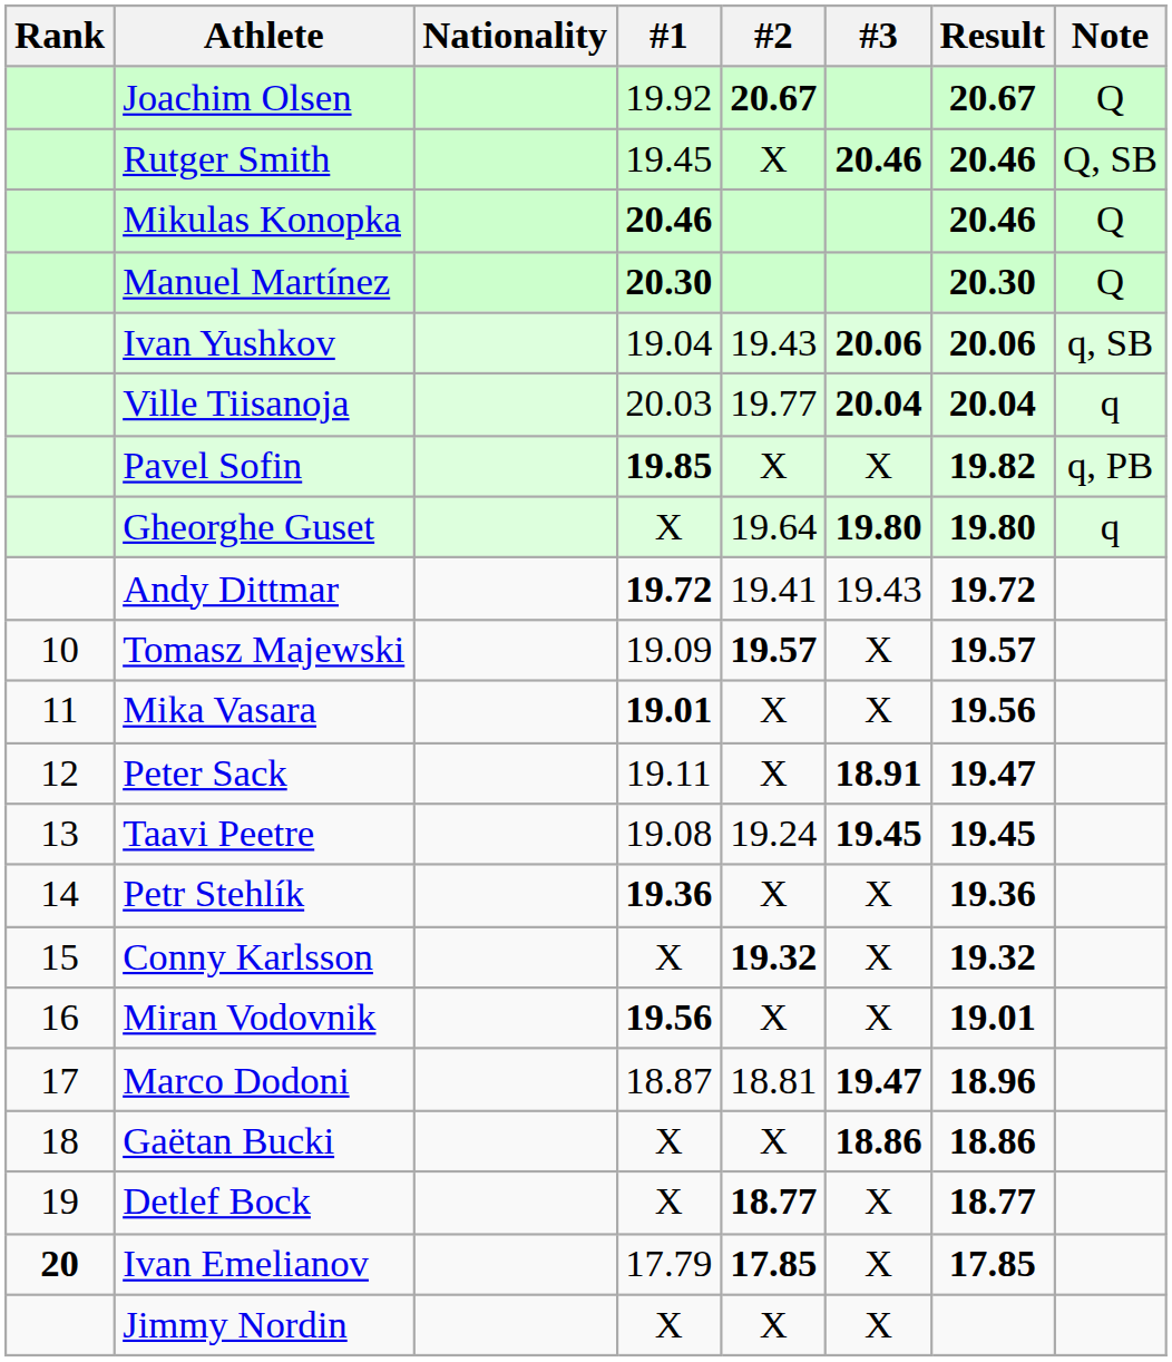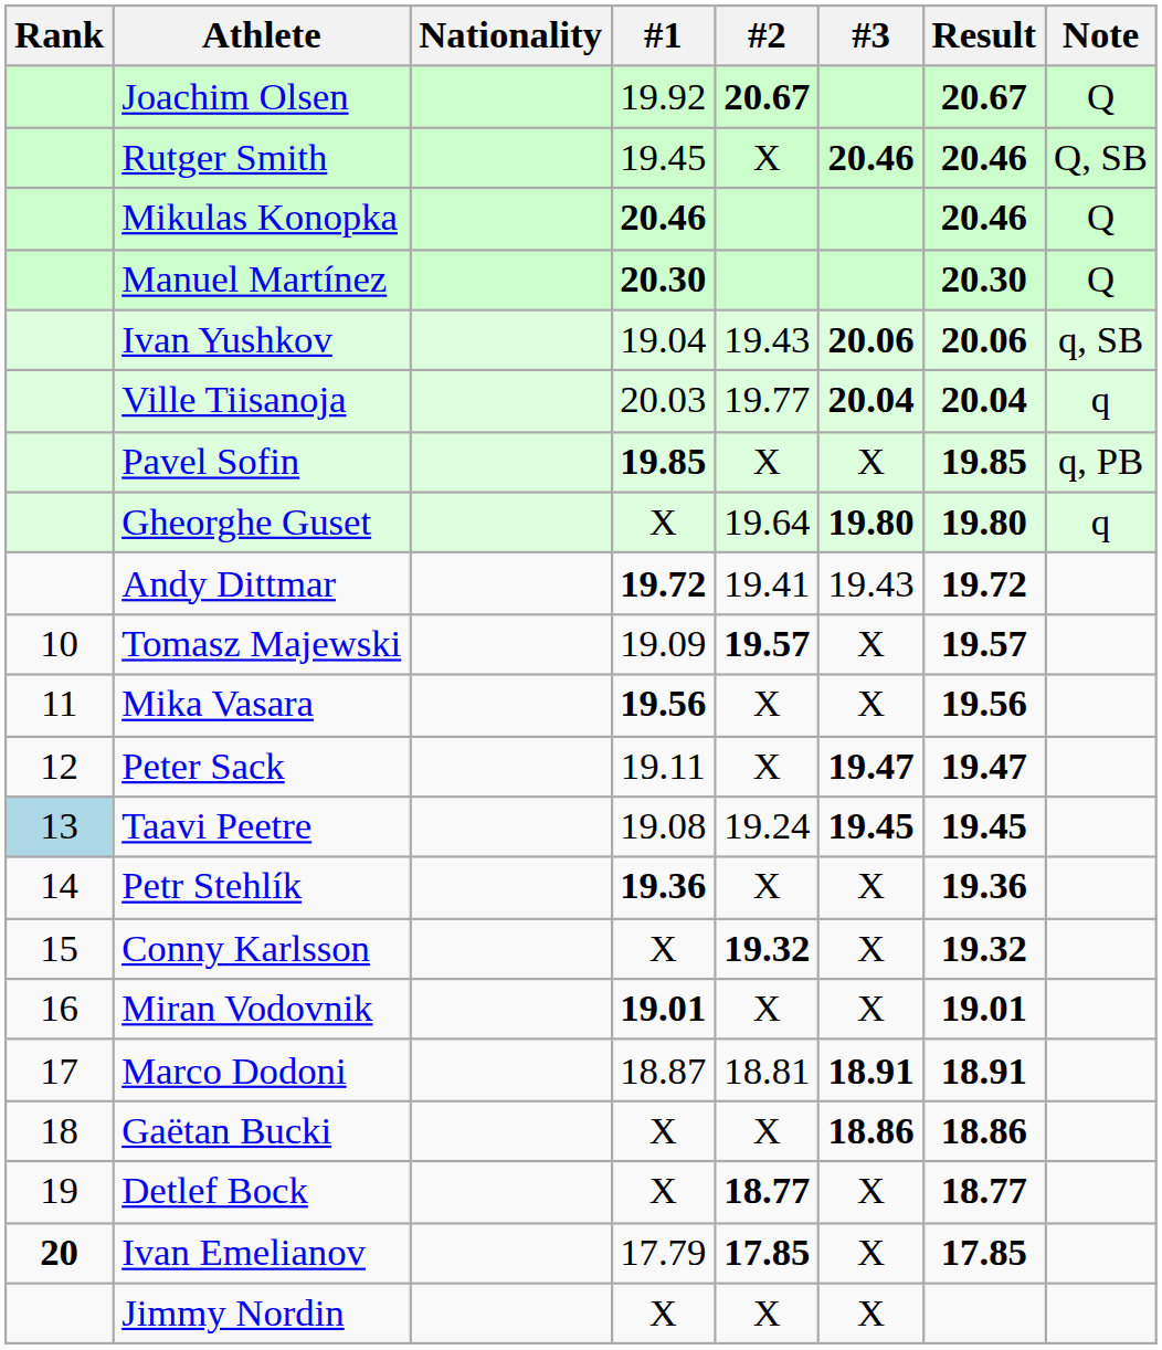 <table class="wikitable sortable" style="text-align:center">
 <tr>
 <th>Rank</th>
 <th>Athlete</th>
 <th>Nationality</th>
 <th>#1</th>
 <th>#2</th>
 <th>#3</th>
 <th>Result</th>
 <th>Note</th>
 </tr>
 <tr bgcolor=ccffcc>
 <td></td>
 <td align=left><a href='#'>Joachim Olsen</a></td>
 <td align=left></td>
 <td>19.92</td>
 <td><strong>20.67</strong></td>
 <td></td>
 <td><strong>20.67</strong></td>
 <td>Q</td>
 </tr>
 <tr bgcolor=ccffcc>
 <td></td>
 <td align=left><a href='#'>Rutger Smith</a></td>
 <td align=left></td>
 <td>19.45</td>
 <td>X</td>
 <td><strong>20.46</strong></td>
 <td><strong>20.46</strong></td>
 <td>Q, SB</td>
 </tr>
 <tr bgcolor=ccffcc>
 <td></td>
 <td align=left><a href='#'>Mikulas Konopka</a></td>
 <td align=left></td>
 <td><strong>20.46</strong></td>
 <td></td>
 <td></td>
 <td><strong>20.46</strong></td>
 <td>Q</td>
 </tr>
 <tr bgcolor=ccffcc>
 <td></td>
 <td align=left><a href='#'>Manuel Martínez</a></td>
 <td align=left></td>
 <td><strong>20.30</strong></td>
 <td></td>
 <td></td>
 <td><strong>20.30</strong></td>
 <td>Q</td>
 </tr>
 <tr bgcolor=ddffdd>
 <td></td>
 <td align=left><a href='#'>Ivan Yushkov</a></td>
 <td align=left></td>
 <td>19.04</td>
 <td>19.43</td>
 <td><strong>20.06</strong></td>
 <td><strong>20.06</strong></td>
 <td>q, SB</td>
 </tr>
 <tr bgcolor=ddffdd>
 <td></td>
 <td align=left><a href='#'>Ville Tiisanoja</a></td>
 <td align=left></td>
 <td>20.03</td>
 <td>19.77</td>
 <td><strong>20.04</strong></td>
 <td><strong>20.04</strong></td>
 <td>q</td>
 </tr>
 <tr bgcolor=ddffdd>
 <td></td>
 <td align=left><a href='#'>Pavel Sofin</a></td>
 <td align=left></td>
 <td><strong>19.85</strong></td>
 <td>X</td>
 <td>X</td>
-<td><strong>19.82</strong></td>
+<td><strong>19.85</strong></td>
 <td>q, PB</td>
 </tr>
 <tr bgcolor=ddffdd>
 <td></td>
 <td align=left><a href='#'>Gheorghe Guset</a></td>
 <td align=left></td>
 <td>X</td>
 <td>19.64</td>
 <td><strong>19.80</strong></td>
 <td><strong>19.80</strong></td>
 <td>q</td>
 </tr>
 <tr>
 <td></td>
 <td align=left><a href='#'>Andy Dittmar</a></td>
 <td align=left></td>
 <td><strong>19.72</strong></td>
 <td>19.41</td>
 <td>19.43</td>
 <td><strong>19.72</strong></td>
 <td></td>
 </tr>
 <tr>
 <td>10</td>
 <td align=left><a href='#'>Tomasz Majewski</a></td>
 <td align=left></td>
 <td>19.09</td>
 <td><strong>19.57</strong></td>
 <td>X</td>
 <td><strong>19.57</strong></td>
 <td></td>
 </tr>
 <tr>
 <td>11</td>
 <td align=left><a href='#'>Mika Vasara</a></td>
 <td align=left></td>
-<td><strong>19.01</strong></td>
+<td><strong>19.56</strong></td>
 <td>X</td>
 <td>X</td>
 <td><strong>19.56</strong></td>
 <td></td>
 </tr>
 <tr>
 <td>12</td>
 <td align=left><a href='#'>Peter Sack</a></td>
 <td align=left></td>
 <td>19.11</td>
 <td>X</td>
-<td><strong>18.91</strong></td>
+<td><strong>19.47</strong></td>
 <td><strong>19.47</strong></td>
 <td></td>
 </tr>
 <tr>
-<td>13</td>
+<td style="background: lightblue;">13</td>
 <td align=left><a href='#'>Taavi Peetre</a></td>
 <td align=left></td>
 <td>19.08</td>
 <td>19.24</td>
 <td><strong>19.45</strong></td>
 <td><strong>19.45</strong></td>
 <td></td>
 </tr>
 <tr>
 <td>14</td>
 <td align=left><a href='#'>Petr Stehlík</a></td>
 <td align=left></td>
 <td><strong>19.36</strong></td>
 <td>X</td>
 <td>X</td>
 <td><strong>19.36</strong></td>
 <td></td>
 </tr>
 <tr>
 <td>15</td>
 <td align=left><a href='#'>Conny Karlsson</a></td>
 <td align=left></td>
 <td>X</td>
 <td><strong>19.32</strong></td>
 <td>X</td>
 <td><strong>19.32</strong></td>
 <td></td>
 </tr>
 <tr>
 <td>16</td>
 <td align=left><a href='#'>Miran Vodovnik</a></td>
 <td align=left></td>
-<td><strong>19.56</strong></td>
+<td><strong>19.01</strong></td>
 <td>X</td>
 <td>X</td>
 <td><strong>19.01</strong></td>
 <td></td>
 </tr>
 <tr>
 <td>17</td>
 <td align=left><a href='#'>Marco Dodoni</a></td>
 <td align=left></td>
 <td>18.87</td>
 <td>18.81</td>
-<td><strong>19.47</strong></td>
-<td><strong>18.96</strong></td>
+<td><strong>18.91</strong></td>
+<td><strong>18.91</strong></td>
 <td></td>
 </tr>
 <tr>
 <td>18</td>
 <td align=left><a href='#'>Gaëtan Bucki</a></td>
 <td align=left></td>
 <td>X</td>
 <td>X</td>
 <td><strong>18.86</strong></td>
 <td><strong>18.86</strong></td>
 <td></td>
 </tr>
 <tr>
 <td>19</td>
 <td align=left><a href='#'>Detlef Bock</a></td>
 <td align=left></td>
 <td>X</td>
 <td><strong>18.77</strong></td>
 <td>X</td>
 <td><strong>18.77</strong></td>
 <td></td>
 </tr>
 <tr>
 <td><strong>20</strong></td>
 <td align=left><a href='#'>Ivan Emelianov</a></td>
 <td align=left></td>
 <td>17.79</td>
 <td><strong>17.85</strong></td>
 <td>X</td>
 <td><strong>17.85</strong></td>
 <td></td>
 </tr>
 <tr>
 <td></td>
 <td align=left><a href='#'>Jimmy Nordin</a></td>
 <td align=left></td>
 <td>X</td>
 <td>X</td>
 <td>X</td>
 <td><strong></strong></td>
 <td></td>
 </tr>
 </table>
